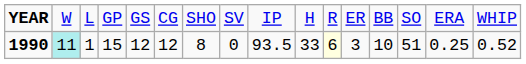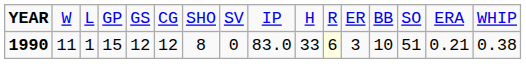 <table class="wikitable" style="text-align:center;">
 <tr>
 <td><strong>YEAR</strong></td>
 <td><a href='#'>W</a></td>
 <td><a href='#'>L</a></td>
 <td><a href='#'>GP</a></td>
 <td><a href='#'>GS</a></td>
 <td><a href='#'>CG</a></td>
 <td><a href='#'>SHO</a></td>
 <td><a href='#'>SV</a></td>
 <td><a href='#'>IP</a></td>
 <td><a href='#'>H</a></td>
 <td><a href='#'>R</a></td>
 <td><a href='#'>ER</a></td>
 <td><a href='#'>BB</a></td>
 <td><a href='#'>SO</a></td>
 <td><a href='#'>ERA</a></td>
 <td><a href='#'>WHIP</a></td>
 </tr>
 <tr>
 <td><strong>1990</strong></td>
-<td style="background: paleturquoise;">11</td>
+<td>11</td>
 <td>1</td>
 <td>15</td>
 <td>12</td>
 <td>12</td>
 <td>8</td>
 <td>0</td>
-<td>93.5</td>
+<td>83.0</td>
 <td>33</td>
 <td style="background: lightyellow;">6</td>
 <td>3</td>
 <td>10</td>
 <td>51</td>
-<td>0.25</td>
-<td>0.52</td>
+<td>0.21</td>
+<td>0.38</td>
 </tr>
 </table>
